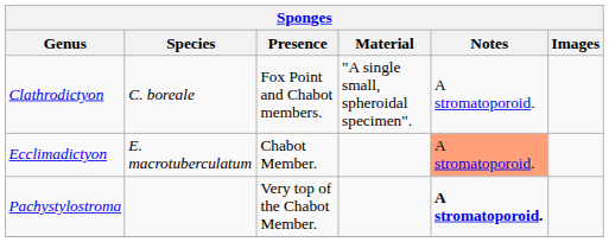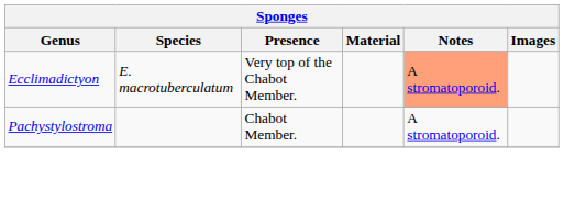 <table class="wikitable" align="center">
 <tr>
 <th colspan="6" align="center"><strong><a href='#'>Sponges</a></strong></th>
 </tr>
 <tr>
 <th>Genus</th>
 <th>Species</th>
 <th>Presence</th>
 <th><strong>Material</strong></th>
 <th>Notes</th>
 <th>Images</th>
 </tr>
 <tr>
-<td><em><a href='#'>Clathrodictyon</a></em></td>
-<td><em>C. boreale</em></td>
-<td>Fox Point and Chabot members.</td>
-<td>"A single small, spheroidal specimen".</td>
-<td>A <a href='#'>stromatoporoid</a>.</td>
-<td></td>
-</tr>
-<tr>
 <td><em><a href='#'>Ecclimadictyon</a></em></td>
 <td><em>E. macrotuberculatum</em></td>
-<td>Chabot Member.</td>
+<td>Very top of the Chabot Member.</td>
 <td></td>
 <td style="background: lightsalmon;">A <a href='#'>stromatoporoid</a>.</td>
 <td></td>
 </tr>
 <tr>
 <td><em><a href='#'>Pachystylostroma</a></em></td>
 <td></td>
-<td>Very top of the Chabot Member.</td>
+<td>Chabot Member.</td>
 <td></td>
-<td><strong>A <a href='#'>stromatoporoid</a>.</strong></td>
+<td>A <a href='#'>stromatoporoid</a>.</td>
 <td></td>
 </tr>
 <tr>
 </tr>
 </table>
